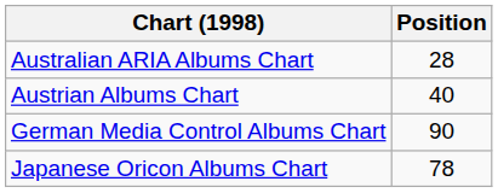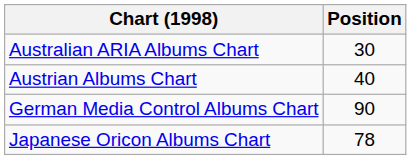 <table class="wikitable sortable" style="text-align:center;">
 <tr>
 <th>Chart (1998)</th>
 <th>Position</th>
 </tr>
 <tr>
 <td align="left"><a href='#'>Australian ARIA Albums Chart</a></td>
-<td>28</td>
+<td>30</td>
 </tr>
 <tr>
 <td align="left"><a href='#'>Austrian Albums Chart</a></td>
 <td>40</td>
 </tr>
 <tr>
 <td align="left"><a href='#'>German Media Control Albums Chart</a></td>
 <td>90</td>
 </tr>
 <tr>
 <td align="left"><a href='#'>Japanese Oricon Albums Chart</a></td>
 <td>78</td>
 </tr>
 </table>
